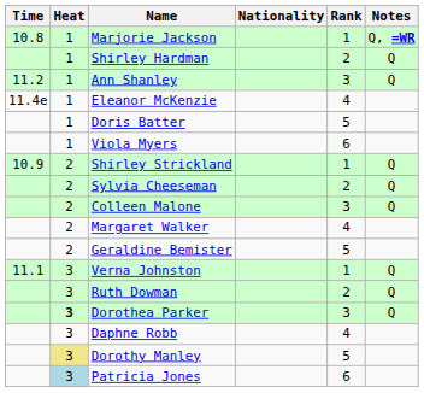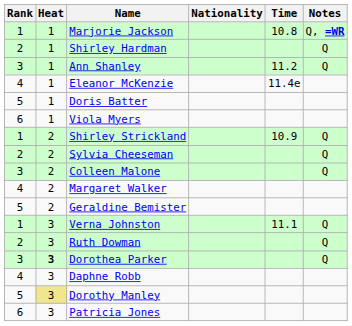 <table class="wikitable sortable" style="text-align:center">
 <tr>
-<th>Time</th>
+<th>Rank</th>
 <th>Heat</th>
 <th>Name</th>
 <th>Nationality</th>
-<th>Rank</th>
+<th>Time</th>
 <th>Notes</th>
 </tr>
 <tr bgcolor=ccffcc>
-<td>10.8</td>
+<td>1</td>
 <td>1</td>
 <td align=left><a href='#'>Marjorie Jackson</a></td>
 <td align=left></td>
-<td>1</td>
+<td>10.8</td>
 <td>Q, <strong><a href='#'>=WR</a></strong></td>
 </tr>
 <tr bgcolor=ccffcc>
-<td></td>
+<td>2</td>
 <td>1</td>
 <td align=left><a href='#'>Shirley Hardman</a></td>
 <td align=left></td>
-<td>2</td>
+<td></td>
 <td>Q</td>
 </tr>
 <tr bgcolor=ccffcc>
-<td>11.2</td>
+<td>3</td>
 <td>1</td>
 <td align=left><a href='#'>Ann Shanley</a></td>
 <td align=left></td>
-<td>3</td>
+<td>11.2</td>
 <td>Q</td>
 </tr>
 <tr>
-<td>11.4e</td>
+<td>4</td>
 <td>1</td>
 <td align=left><a href='#'>Eleanor McKenzie</a></td>
 <td align=left></td>
-<td>4</td>
+<td>11.4e</td>
 <td></td>
 </tr>
 <tr>
-<td></td>
+<td>5</td>
 <td>1</td>
 <td align=left><a href='#'>Doris Batter</a></td>
 <td align=left></td>
-<td>5</td>
+<td></td>
 <td></td>
 </tr>
 <tr>
-<td></td>
+<td>6</td>
 <td>1</td>
 <td align=left><a href='#'>Viola Myers</a></td>
 <td align=left></td>
-<td>6</td>
+<td></td>
 <td></td>
 </tr>
 <tr bgcolor=ccffcc>
-<td>10.9</td>
+<td>1</td>
 <td>2</td>
 <td align=left><a href='#'>Shirley Strickland</a></td>
 <td align=left></td>
-<td>1</td>
+<td>10.9</td>
 <td>Q</td>
 </tr>
 <tr bgcolor=ccffcc>
-<td></td>
+<td>2</td>
 <td>2</td>
 <td align=left><a href='#'>Sylvia Cheeseman</a></td>
 <td align=left></td>
-<td>2</td>
+<td></td>
 <td>Q</td>
 </tr>
 <tr bgcolor=ccffcc>
-<td></td>
+<td>3</td>
 <td>2</td>
 <td align=left><a href='#'>Colleen Malone</a></td>
 <td align=left></td>
-<td>3</td>
+<td></td>
 <td>Q</td>
 </tr>
 <tr>
-<td></td>
+<td>4</td>
 <td>2</td>
 <td align=left><a href='#'>Margaret Walker</a></td>
 <td align=left></td>
-<td>4</td>
+<td></td>
 <td></td>
 </tr>
 <tr>
-<td></td>
+<td>5</td>
 <td>2</td>
 <td align=left><a href='#'>Geraldine Bemister</a></td>
 <td align=left></td>
-<td>5</td>
+<td></td>
 <td></td>
 </tr>
 <tr bgcolor=ccffcc>
-<td>11.1</td>
+<td>1</td>
 <td>3</td>
 <td align=left><a href='#'>Verna Johnston</a></td>
 <td align=left></td>
-<td>1</td>
+<td>11.1</td>
 <td>Q</td>
 </tr>
 <tr bgcolor=ccffcc>
-<td></td>
+<td>2</td>
 <td>3</td>
 <td align=left><a href='#'>Ruth Dowman</a></td>
 <td align=left></td>
-<td>2</td>
+<td></td>
 <td>Q</td>
 </tr>
 <tr bgcolor=ccffcc>
-<td></td>
+<td>3</td>
 <td><strong>3</strong></td>
 <td align=left><a href='#'>Dorothea Parker</a></td>
 <td align=left></td>
-<td>3</td>
+<td></td>
 <td>Q</td>
 </tr>
 <tr>
-<td></td>
+<td>4</td>
 <td>3</td>
 <td align=left><a href='#'>Daphne Robb</a></td>
 <td align=left></td>
-<td>4</td>
+<td></td>
 <td></td>
 </tr>
 <tr>
-<td></td>
+<td>5</td>
 <td style="background: khaki;">3</td>
 <td align=left><a href='#'>Dorothy Manley</a></td>
 <td align=left></td>
-<td>5</td>
+<td></td>
 <td></td>
 </tr>
 <tr>
-<td></td>
-<td style="background: lightblue;">3</td>
+<td>6</td>
+<td>3</td>
 <td align=left><a href='#'>Patricia Jones</a></td>
 <td align=left></td>
-<td>6</td>
+<td></td>
 <td></td>
 </tr>
 </table>
